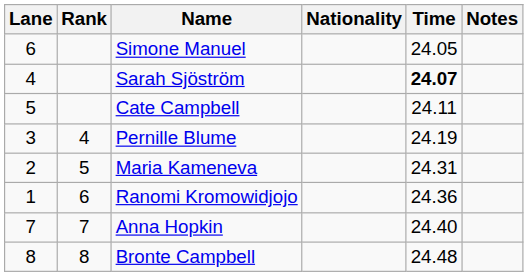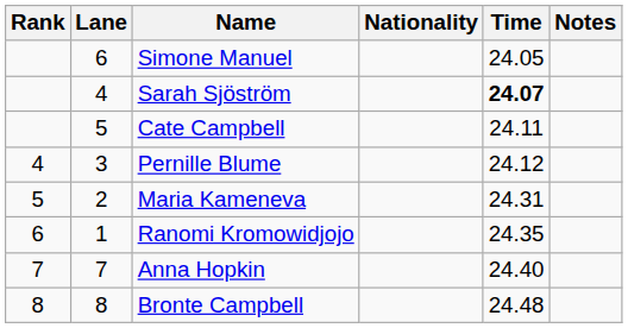 <table class="wikitable sortable" style="text-align:center">
 <tr>
+<th>Rank</th>
 <th>Lane</th>
-<th>Rank</th>
 <th>Name</th>
 <th>Nationality</th>
 <th>Time</th>
 <th>Notes</th>
 </tr>
 <tr>
+<td></td>
 <td>6</td>
-<td></td>
 <td align=left><a href='#'>Simone Manuel</a></td>
 <td align=left></td>
 <td>24.05</td>
 <td></td>
 </tr>
 <tr>
+<td></td>
 <td>4</td>
-<td></td>
 <td align=left><a href='#'>Sarah Sjöström</a></td>
 <td align=left></td>
 <td><strong>24.07</strong></td>
 <td></td>
 </tr>
 <tr>
+<td></td>
 <td>5</td>
-<td></td>
 <td align=left><a href='#'>Cate Campbell</a></td>
 <td align=left></td>
 <td>24.11</td>
 <td></td>
 </tr>
 <tr>
+<td>4</td>
 <td>3</td>
-<td>4</td>
 <td align=left><a href='#'>Pernille Blume</a></td>
 <td align=left></td>
-<td>24.19</td>
+<td>24.12</td>
 <td></td>
 </tr>
 <tr>
+<td>5</td>
 <td>2</td>
-<td>5</td>
 <td align=left><a href='#'>Maria Kameneva</a></td>
 <td align=left></td>
 <td>24.31</td>
 <td></td>
 </tr>
 <tr>
+<td>6</td>
 <td>1</td>
-<td>6</td>
 <td align=left><a href='#'>Ranomi Kromowidjojo</a></td>
 <td align=left></td>
-<td>24.36</td>
+<td>24.35</td>
 <td></td>
 </tr>
 <tr>
 <td>7</td>
 <td>7</td>
 <td align=left><a href='#'>Anna Hopkin</a></td>
 <td align=left></td>
 <td>24.40</td>
 <td></td>
 </tr>
 <tr>
 <td>8</td>
 <td>8</td>
 <td align=left><a href='#'>Bronte Campbell</a></td>
 <td align=left></td>
 <td>24.48</td>
 <td></td>
 </tr>
 </table>
